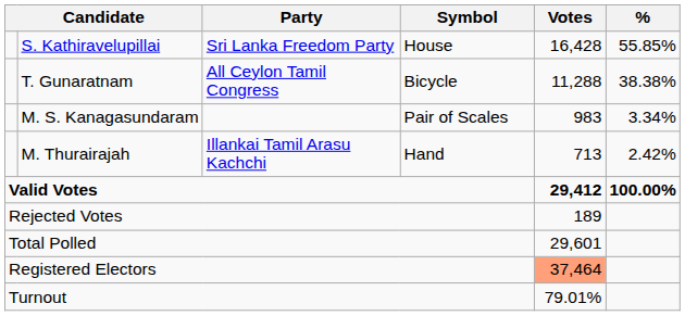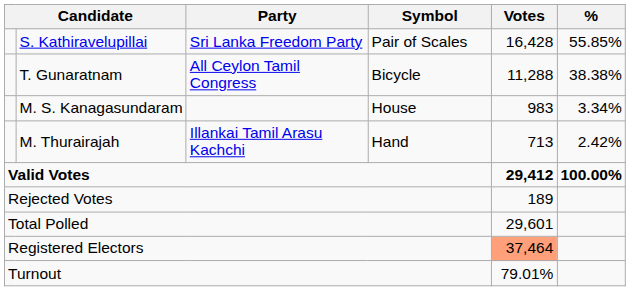 <table class="wikitable" border="1" style="text-align:right;">
 <tr>
 <th align=left colspan=2 width="180">Candidate</th>
 <th align=left width="180">Party</th>
 <th align=left width="120">Symbol</th>
 <th align=left width="60">Votes</th>
 <th align=left width="60">%</th>
 </tr>
 <tr>
 <td bgcolor=> </td>
 <td align=left><a href='#'>S. Kathiravelupillai</a></td>
 <td align=left><a href='#'>Sri Lanka Freedom Party</a></td>
-<td align=left>House</td>
+<td align=left>Pair of Scales</td>
 <td>16,428</td>
 <td>55.85%</td>
 </tr>
 <tr>
 <td bgcolor=> </td>
 <td align=left>T. Gunaratnam</td>
 <td align=left><a href='#'>All Ceylon Tamil Congress</a></td>
 <td align=left>Bicycle</td>
 <td>11,288</td>
 <td>38.38%</td>
 </tr>
 <tr>
 <td></td>
 <td align=left>M. S. Kanagasundaram</td>
 <td></td>
-<td align=left>Pair of Scales</td>
+<td align=left>House</td>
 <td>983</td>
 <td>3.34%</td>
 </tr>
 <tr>
 <td bgcolor=> </td>
 <td align=left>M. Thurairajah</td>
 <td align=left><a href='#'>Illankai Tamil Arasu Kachchi</a></td>
 <td align=left>Hand</td>
 <td>713</td>
 <td>2.42%</td>
 </tr>
 <tr>
 <td align=left colspan=4><strong>Valid Votes</strong></td>
 <td><strong>29,412</strong></td>
 <td><strong>100.00%</strong></td>
 </tr>
 <tr>
 <td align=left colspan=4>Rejected Votes</td>
 <td>189</td>
 <td></td>
 </tr>
 <tr>
 <td align=left colspan=4>Total Polled</td>
 <td>29,601</td>
 <td></td>
 </tr>
 <tr>
 <td align=left colspan=4>Registered Electors</td>
 <td style="background: lightsalmon;">37,464</td>
 <td></td>
 </tr>
 <tr>
 <td align=left colspan=4>Turnout</td>
 <td>79.01%</td>
 </tr>
 </table>
